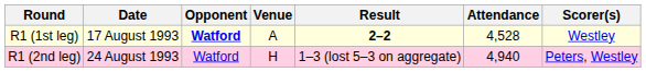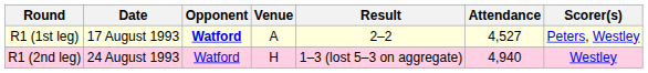 <table class="wikitable sortable" style="text-align:center;">
 <tr>
 <th>Round</th>
 <th>Date</th>
 <th>Opponent</th>
 <th>Venue</th>
 <th>Result</th>
 <th>Attendance</th>
 <th>Scorer(s)</th>
 </tr>
 <tr style="background:#ffd;">
 <td>R1 (1st leg)</td>
 <td>17 August 1993</td>
 <td><strong><a href='#'>Watford</a></strong></td>
 <td>A</td>
-<td><strong>2–2</strong></td>
-<td>4,528</td>
-<td><a href='#'>Westley</a></td>
+<td>2–2</td>
+<td>4,527</td>
+<td><a href='#'>Peters</a>, <a href='#'>Westley</a></td>
 </tr>
 <tr style="background:#ffd0e3;">
 <td>R1 (2nd leg)</td>
 <td>24 August 1993</td>
 <td><a href='#'>Watford</a></td>
 <td>H</td>
 <td>1–3 (lost 5–3 on aggregate)</td>
 <td>4,940</td>
-<td><a href='#'>Peters</a>, <a href='#'>Westley</a></td>
+<td><a href='#'>Westley</a></td>
 </tr>
 </table>
